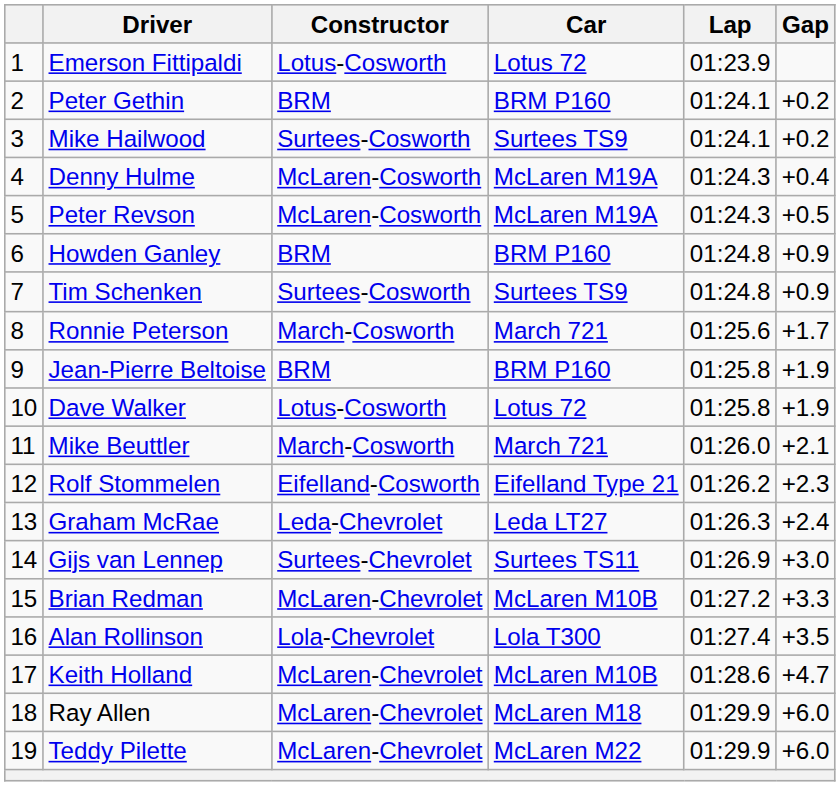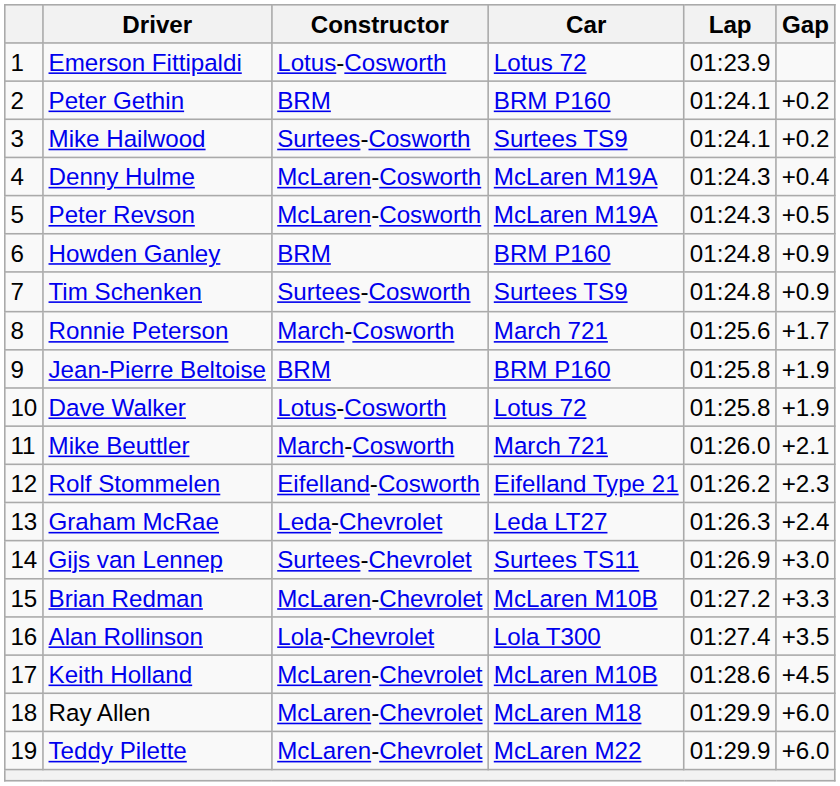 <table class="wikitable" style="font-size: 95%;">
 <tr>
 <th></th>
 <th>Driver</th>
 <th>Constructor</th>
 <th>Car</th>
 <th>Lap</th>
 <th>Gap</th>
 </tr>
 <tr>
 <td>1</td>
 <td> <a href='#'>Emerson Fittipaldi</a></td>
 <td><a href='#'>Lotus</a>-<a href='#'>Cosworth</a></td>
 <td><a href='#'>Lotus 72</a></td>
 <td>01:23.9</td>
 <td></td>
 </tr>
 <tr>
 <td>2</td>
 <td> <a href='#'>Peter Gethin</a></td>
 <td><a href='#'>BRM</a></td>
 <td><a href='#'>BRM P160</a></td>
 <td>01:24.1</td>
 <td>+0.2</td>
 </tr>
 <tr>
 <td>3</td>
 <td> <a href='#'>Mike Hailwood</a></td>
 <td><a href='#'>Surtees</a>-<a href='#'>Cosworth</a></td>
 <td><a href='#'>Surtees TS9</a></td>
 <td>01:24.1</td>
 <td>+0.2</td>
 </tr>
 <tr>
 <td>4</td>
 <td> <a href='#'>Denny Hulme</a></td>
 <td><a href='#'>McLaren</a>-<a href='#'>Cosworth</a></td>
 <td><a href='#'>McLaren M19A</a></td>
 <td>01:24.3</td>
 <td>+0.4</td>
 </tr>
 <tr>
 <td>5</td>
 <td> <a href='#'>Peter Revson</a></td>
 <td><a href='#'>McLaren</a>-<a href='#'>Cosworth</a></td>
 <td><a href='#'>McLaren M19A</a></td>
 <td>01:24.3</td>
 <td>+0.5</td>
 </tr>
 <tr>
 <td>6</td>
 <td> <a href='#'>Howden Ganley</a></td>
 <td><a href='#'>BRM</a></td>
 <td><a href='#'>BRM P160</a></td>
 <td>01:24.8</td>
 <td>+0.9</td>
 </tr>
 <tr>
 <td>7</td>
 <td> <a href='#'>Tim Schenken</a></td>
 <td><a href='#'>Surtees</a>-<a href='#'>Cosworth</a></td>
 <td><a href='#'>Surtees TS9</a></td>
 <td>01:24.8</td>
 <td>+0.9</td>
 </tr>
 <tr>
 <td>8</td>
 <td> <a href='#'>Ronnie Peterson</a></td>
 <td><a href='#'>March</a>-<a href='#'>Cosworth</a></td>
 <td><a href='#'>March 721</a></td>
 <td>01:25.6</td>
 <td>+1.7</td>
 </tr>
 <tr>
 <td>9</td>
 <td> <a href='#'>Jean-Pierre Beltoise</a></td>
 <td><a href='#'>BRM</a></td>
 <td><a href='#'>BRM P160</a></td>
 <td>01:25.8</td>
 <td>+1.9</td>
 </tr>
 <tr>
 <td>10</td>
 <td> <a href='#'>Dave Walker</a></td>
 <td><a href='#'>Lotus</a>-<a href='#'>Cosworth</a></td>
 <td><a href='#'>Lotus 72</a></td>
 <td>01:25.8</td>
 <td>+1.9</td>
 </tr>
 <tr>
 <td>11</td>
 <td> <a href='#'>Mike Beuttler</a></td>
 <td><a href='#'>March</a>-<a href='#'>Cosworth</a></td>
 <td><a href='#'>March 721</a></td>
 <td>01:26.0</td>
 <td>+2.1</td>
 </tr>
 <tr>
 <td>12</td>
 <td> <a href='#'>Rolf Stommelen</a></td>
 <td><a href='#'>Eifelland</a>-<a href='#'>Cosworth</a></td>
 <td><a href='#'>Eifelland Type 21</a></td>
 <td>01:26.2</td>
 <td>+2.3</td>
 </tr>
 <tr>
 <td>13</td>
 <td> <a href='#'>Graham McRae</a></td>
 <td><a href='#'>Leda</a>-<a href='#'>Chevrolet</a></td>
 <td><a href='#'>Leda LT27</a></td>
 <td>01:26.3</td>
 <td>+2.4</td>
 </tr>
 <tr>
 <td>14</td>
 <td> <a href='#'>Gijs van Lennep</a></td>
 <td><a href='#'>Surtees</a>-<a href='#'>Chevrolet</a></td>
 <td><a href='#'>Surtees TS11</a></td>
 <td>01:26.9</td>
 <td>+3.0</td>
 </tr>
 <tr>
 <td>15</td>
 <td> <a href='#'>Brian Redman</a></td>
 <td><a href='#'>McLaren</a>-<a href='#'>Chevrolet</a></td>
 <td><a href='#'>McLaren M10B</a></td>
 <td>01:27.2</td>
 <td>+3.3</td>
 </tr>
 <tr>
 <td>16</td>
 <td> <a href='#'>Alan Rollinson</a></td>
 <td><a href='#'>Lola</a>-<a href='#'>Chevrolet</a></td>
 <td><a href='#'>Lola T300</a></td>
 <td>01:27.4</td>
 <td>+3.5</td>
 </tr>
 <tr>
 <td>17</td>
 <td> <a href='#'>Keith Holland</a></td>
 <td><a href='#'>McLaren</a>-<a href='#'>Chevrolet</a></td>
 <td><a href='#'>McLaren M10B</a></td>
 <td>01:28.6</td>
-<td>+4.7</td>
+<td>+4.5</td>
 </tr>
 <tr>
 <td>18</td>
 <td> Ray Allen</td>
 <td><a href='#'>McLaren</a>-<a href='#'>Chevrolet</a></td>
 <td><a href='#'>McLaren M18</a></td>
 <td>01:29.9</td>
 <td>+6.0</td>
 </tr>
 <tr>
 <td>19</td>
 <td> <a href='#'>Teddy Pilette</a></td>
 <td><a href='#'>McLaren</a>-<a href='#'>Chevrolet</a></td>
 <td><a href='#'>McLaren M22</a></td>
 <td>01:29.9</td>
 <td>+6.0</td>
 </tr>
 <tr>
 <th colspan="6"></th>
 </tr>
 </table>
